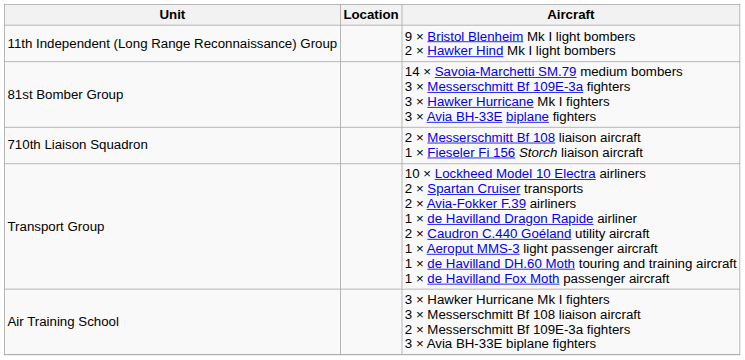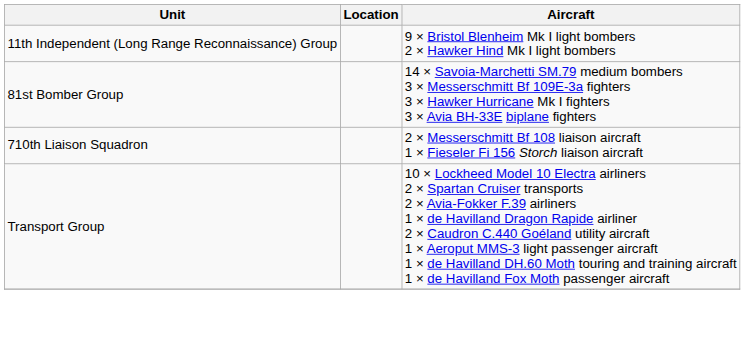 <table class="wikitable">
 <tr>
 <th scope="col">Unit</th>
 <th scope="col">Location</th>
 <th scope="col">Aircraft</th>
 </tr>
 <tr>
 <td>11th Independent (Long Range Reconnaissance) Group</td>
 <td></td>
 <td>9 × <a href='#'>Bristol Blenheim</a> Mk I light bombers<br>2 × <a href='#'>Hawker Hind</a> Mk I light bombers</td>
 </tr>
 <tr>
 <td>81st Bomber Group</td>
 <td></td>
 <td>14 × <a href='#'>Savoia-Marchetti SM.79</a> medium bombers<br>3 × <a href='#'>Messerschmitt Bf 109E-3a</a> fighters<br>3 × <a href='#'>Hawker Hurricane</a> Mk I fighters<br>3 × <a href='#'>Avia BH-33E</a> <a href='#'>biplane</a> fighters</td>
 </tr>
 <tr>
 <td>710th Liaison Squadron</td>
 <td></td>
 <td>2 × <a href='#'>Messerschmitt Bf 108</a> liaison aircraft<br>1 × <a href='#'>Fieseler Fi 156</a> <em>Storch</em> liaison aircraft</td>
 </tr>
 <tr>
 <td>Transport Group</td>
 <td></td>
 <td>10 × <a href='#'>Lockheed Model 10 Electra</a> airliners<br>2 × <a href='#'>Spartan Cruiser</a> transports<br>2 × <a href='#'>Avia-Fokker F.39</a> airliners<br>1 × <a href='#'>de Havilland Dragon Rapide</a> airliner<br>2 × <a href='#'>Caudron C.440 Goéland</a> utility aircraft<br>1 × <a href='#'>Aeroput MMS-3</a> light passenger aircraft<br>1 × <a href='#'>de Havilland DH.60 Moth</a> touring and training aircraft<br>1 × <a href='#'>de Havilland Fox Moth</a> passenger aircraft</td>
 </tr>
 <tr>
-<td>Air Training School</td>
-<td></td>
-<td>3 × Hawker Hurricane Mk I fighters<br>3 × Messerschmitt Bf 108 liaison aircraft<br>2 × Messerschmitt Bf 109E-3a fighters<br>3 × Avia BH-33E biplane fighters</td>
-</tr>
-<tr>
 </tr>
 </table>
